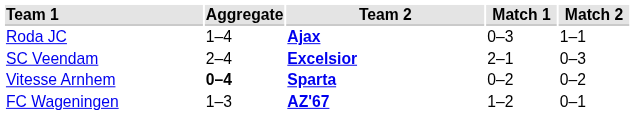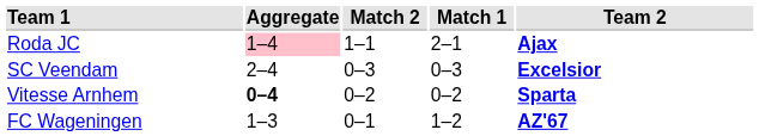 <table>
 <tr bgcolor="#E4E4E4">
 <th style="border-bottom:1px solid #AAAAAA" width="200" align="left">Team 1</th>
 <th style="border-bottom:1px solid #AAAAAA" width="70" align="center">Aggregate</th>
+<th style="border-bottom:1px solid #AAAAAA" width="70" align="center">Match 2</th>
+<th style="border-bottom:1px solid #AAAAAA" width="70" align="center">Match 1</th>
 <th style="border-bottom:1px solid #AAAAAA" width="200">Team 2</th>
-<th style="border-bottom:1px solid #AAAAAA" width="70" align="center">Match 1</th>
-<th style="border-bottom:1px solid #AAAAAA" width="70" align="center">Match 2</th>
 </tr>
 <tr>
 <td><a href='#'>Roda JC</a></td>
-<td>1–4</td>
+<td style="background: pink;">1–4</td>
+<td>1–1</td>
+<td>2–1</td>
 <td><strong><a href='#'>Ajax</a></strong></td>
-<td>0–3</td>
-<td>1–1</td>
 </tr>
 <tr>
 <td><a href='#'>SC Veendam</a></td>
 <td>2–4</td>
+<td>0–3</td>
+<td>0–3</td>
 <td><strong><a href='#'>Excelsior</a></strong></td>
-<td>2–1</td>
-<td>0–3</td>
 </tr>
 <tr>
 <td><a href='#'>Vitesse Arnhem</a></td>
 <td><strong>0–4</strong></td>
-<td><strong><a href='#'>Sparta</a></strong></td>
 <td>0–2</td>
 <td>0–2</td>
+<td><strong><a href='#'>Sparta</a></strong></td>
 </tr>
 <tr>
 <td><a href='#'>FC Wageningen</a></td>
 <td>1–3</td>
+<td>0–1</td>
+<td>1–2</td>
 <td><strong><a href='#'>AZ'67</a></strong></td>
-<td>1–2</td>
-<td>0–1</td>
 </tr>
 </table>
